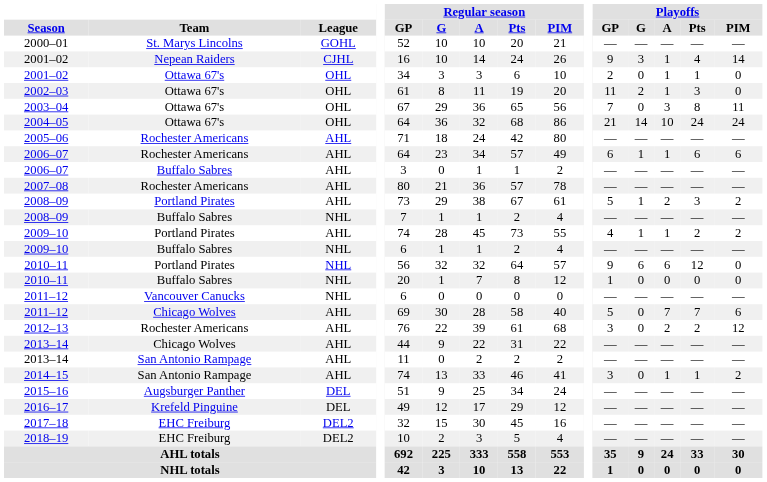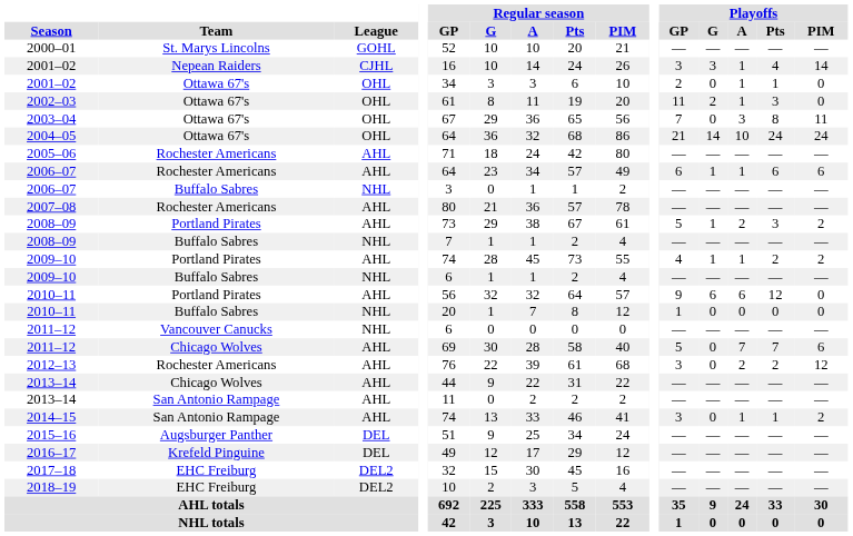 <table border="0" cellpadding="1" cellspacing="0" style="text-align:center; width:60em;">
 <tr style="background:#e0e0e0;">
 <th colspan="3"  bgcolor="#ffffff"> </th>
 <th rowspan="100" bgcolor="#ffffff"> </th>
 <th colspan="5"><a href='#'>Regular season</a></th>
 <th rowspan="100" bgcolor="#ffffff"> </th>
 <th colspan="5"><a href='#'>Playoffs</a></th>
 </tr>
 <tr style="background:#e0e0e0;">
 <th><a href='#'>Season</a></th>
 <th>Team</th>
 <th>League</th>
 <th>GP</th>
 <th><a href='#'>G</a></th>
 <th><a href='#'>A</a></th>
 <th><a href='#'>Pts</a></th>
 <th><a href='#'>PIM</a></th>
 <th>GP</th>
 <th>G</th>
 <th>A</th>
 <th>Pts</th>
 <th>PIM</th>
 </tr>
 <tr>
 <td>2000–01</td>
 <td><a href='#'>St. Marys Lincolns</a></td>
 <td><a href='#'>GOHL</a></td>
 <td>52</td>
 <td>10</td>
 <td>10</td>
 <td>20</td>
 <td>21</td>
 <td>—</td>
 <td>—</td>
 <td>—</td>
 <td>—</td>
 <td>—</td>
 </tr>
 <tr bgcolor="#f0f0f0">
 <td>2001–02</td>
 <td><a href='#'>Nepean Raiders</a></td>
 <td><a href='#'>CJHL</a></td>
 <td>16</td>
 <td>10</td>
 <td>14</td>
 <td>24</td>
 <td>26</td>
-<td>9</td>
+<td>3</td>
 <td>3</td>
 <td>1</td>
 <td>4</td>
 <td>14</td>
 </tr>
 <tr>
 <td><a href='#'>2001–02</a></td>
 <td><a href='#'>Ottawa 67's</a></td>
 <td><a href='#'>OHL</a></td>
 <td>34</td>
 <td>3</td>
 <td>3</td>
 <td>6</td>
 <td>10</td>
 <td>2</td>
 <td>0</td>
 <td>1</td>
 <td>1</td>
 <td>0</td>
 </tr>
 <tr bgcolor="#f0f0f0">
 <td><a href='#'>2002–03</a></td>
 <td>Ottawa 67's</td>
 <td>OHL</td>
 <td>61</td>
 <td>8</td>
 <td>11</td>
 <td>19</td>
 <td>20</td>
 <td>11</td>
 <td>2</td>
 <td>1</td>
 <td>3</td>
 <td>0</td>
 </tr>
 <tr>
 <td><a href='#'>2003–04</a></td>
 <td>Ottawa 67's</td>
 <td>OHL</td>
 <td>67</td>
 <td>29</td>
 <td>36</td>
 <td>65</td>
 <td>56</td>
 <td>7</td>
 <td>0</td>
 <td>3</td>
 <td>8</td>
 <td>11</td>
 </tr>
 <tr bgcolor="#f0f0f0">
 <td><a href='#'>2004–05</a></td>
 <td>Ottawa 67's</td>
 <td>OHL</td>
 <td>64</td>
 <td>36</td>
 <td>32</td>
 <td>68</td>
 <td>86</td>
 <td>21</td>
 <td>14</td>
 <td>10</td>
 <td>24</td>
 <td>24</td>
 </tr>
 <tr>
 <td><a href='#'>2005–06</a></td>
 <td><a href='#'>Rochester Americans</a></td>
 <td><a href='#'>AHL</a></td>
 <td>71</td>
 <td>18</td>
 <td>24</td>
 <td>42</td>
 <td>80</td>
 <td>—</td>
 <td>—</td>
 <td>—</td>
 <td>—</td>
 <td>—</td>
 </tr>
 <tr bgcolor="#f0f0f0">
 <td><a href='#'>2006–07</a></td>
 <td>Rochester Americans</td>
 <td>AHL</td>
 <td>64</td>
 <td>23</td>
 <td>34</td>
 <td>57</td>
 <td>49</td>
 <td>6</td>
 <td>1</td>
 <td>1</td>
 <td>6</td>
 <td>6</td>
 </tr>
 <tr>
 <td><a href='#'>2006–07</a></td>
 <td><a href='#'>Buffalo Sabres</a></td>
-<td>AHL</td>
+<td><a href='#'>NHL</a></td>
 <td>3</td>
 <td>0</td>
 <td>1</td>
 <td>1</td>
 <td>2</td>
 <td>—</td>
 <td>—</td>
 <td>—</td>
 <td>—</td>
 <td>—</td>
 </tr>
 <tr bgcolor="#f0f0f0">
 <td><a href='#'>2007–08</a></td>
 <td>Rochester Americans</td>
 <td>AHL</td>
 <td>80</td>
 <td>21</td>
 <td>36</td>
 <td>57</td>
 <td>78</td>
 <td>—</td>
 <td>—</td>
 <td>—</td>
 <td>—</td>
 <td>—</td>
 </tr>
 <tr>
 <td><a href='#'>2008–09</a></td>
 <td><a href='#'>Portland Pirates</a></td>
 <td>AHL</td>
 <td>73</td>
 <td>29</td>
 <td>38</td>
 <td>67</td>
 <td>61</td>
 <td>5</td>
 <td>1</td>
 <td>2</td>
 <td>3</td>
 <td>2</td>
 </tr>
 <tr bgcolor="#f0f0f0">
 <td><a href='#'>2008–09</a></td>
 <td>Buffalo Sabres</td>
 <td>NHL</td>
 <td>7</td>
 <td>1</td>
 <td>1</td>
 <td>2</td>
 <td>4</td>
 <td>—</td>
 <td>—</td>
 <td>—</td>
 <td>—</td>
 <td>—</td>
 </tr>
 <tr>
 <td><a href='#'>2009–10</a></td>
 <td>Portland Pirates</td>
 <td>AHL</td>
 <td>74</td>
 <td>28</td>
 <td>45</td>
 <td>73</td>
 <td>55</td>
 <td>4</td>
 <td>1</td>
 <td>1</td>
 <td>2</td>
 <td>2</td>
 </tr>
 <tr bgcolor="#f0f0f0">
 <td><a href='#'>2009–10</a></td>
 <td>Buffalo Sabres</td>
 <td>NHL</td>
 <td>6</td>
 <td>1</td>
 <td>1</td>
 <td>2</td>
 <td>4</td>
 <td>—</td>
 <td>—</td>
 <td>—</td>
 <td>—</td>
 <td>—</td>
 </tr>
 <tr>
 <td><a href='#'>2010–11</a></td>
 <td>Portland Pirates</td>
-<td><a href='#'>NHL</a></td>
+<td>AHL</td>
 <td>56</td>
 <td>32</td>
 <td>32</td>
 <td>64</td>
 <td>57</td>
 <td>9</td>
 <td>6</td>
 <td>6</td>
 <td>12</td>
 <td>0</td>
 </tr>
 <tr bgcolor="#f0f0f0">
 <td><a href='#'>2010–11</a></td>
 <td>Buffalo Sabres</td>
 <td>NHL</td>
 <td>20</td>
 <td>1</td>
 <td>7</td>
 <td>8</td>
 <td>12</td>
 <td>1</td>
 <td>0</td>
 <td>0</td>
 <td>0</td>
 <td>0</td>
 </tr>
 <tr>
 <td><a href='#'>2011–12</a></td>
 <td><a href='#'>Vancouver Canucks</a></td>
 <td>NHL</td>
 <td>6</td>
 <td>0</td>
 <td>0</td>
 <td>0</td>
 <td>0</td>
 <td>—</td>
 <td>—</td>
 <td>—</td>
 <td>—</td>
 <td>—</td>
 </tr>
 <tr bgcolor="#f0f0f0">
 <td><a href='#'>2011–12</a></td>
 <td><a href='#'>Chicago Wolves</a></td>
 <td>AHL</td>
 <td>69</td>
 <td>30</td>
 <td>28</td>
 <td>58</td>
 <td>40</td>
 <td>5</td>
 <td>0</td>
 <td>7</td>
 <td>7</td>
 <td>6</td>
 </tr>
 <tr>
 <td><a href='#'>2012–13</a></td>
 <td>Rochester Americans</td>
 <td>AHL</td>
 <td>76</td>
 <td>22</td>
 <td>39</td>
 <td>61</td>
 <td>68</td>
 <td>3</td>
 <td>0</td>
 <td>2</td>
 <td>2</td>
 <td>12</td>
 </tr>
 <tr bgcolor="#f0f0f0">
 <td><a href='#'>2013–14</a></td>
 <td>Chicago Wolves</td>
 <td>AHL</td>
 <td>44</td>
 <td>9</td>
 <td>22</td>
 <td>31</td>
 <td>22</td>
 <td>—</td>
 <td>—</td>
 <td>—</td>
 <td>—</td>
 <td>—</td>
 </tr>
 <tr>
 <td>2013–14</td>
 <td><a href='#'>San Antonio Rampage</a></td>
 <td>AHL</td>
 <td>11</td>
 <td>0</td>
 <td>2</td>
 <td>2</td>
 <td>2</td>
 <td>—</td>
 <td>—</td>
 <td>—</td>
 <td>—</td>
 <td>—</td>
 </tr>
 <tr bgcolor="#f0f0f0">
 <td><a href='#'>2014–15</a></td>
 <td>San Antonio Rampage</td>
 <td>AHL</td>
 <td>74</td>
 <td>13</td>
 <td>33</td>
 <td>46</td>
 <td>41</td>
 <td>3</td>
 <td>0</td>
 <td>1</td>
 <td>1</td>
 <td>2</td>
 </tr>
 <tr>
 <td><a href='#'>2015–16</a></td>
 <td><a href='#'>Augsburger Panther</a></td>
 <td><a href='#'>DEL</a></td>
 <td>51</td>
 <td>9</td>
 <td>25</td>
 <td>34</td>
 <td>24</td>
 <td>—</td>
 <td>—</td>
 <td>—</td>
 <td>—</td>
 <td>—</td>
 </tr>
 <tr bgcolor="#f0f0f0">
 <td><a href='#'>2016–17</a></td>
 <td><a href='#'>Krefeld Pinguine</a></td>
 <td>DEL</td>
 <td>49</td>
 <td>12</td>
 <td>17</td>
 <td>29</td>
 <td>12</td>
 <td>—</td>
 <td>—</td>
 <td>—</td>
 <td>—</td>
 <td>—</td>
 </tr>
 <tr>
 <td><a href='#'>2017–18</a></td>
 <td><a href='#'>EHC Freiburg</a></td>
 <td><a href='#'>DEL2</a></td>
 <td>32</td>
 <td>15</td>
 <td>30</td>
 <td>45</td>
 <td>16</td>
 <td>—</td>
 <td>—</td>
 <td>—</td>
 <td>—</td>
 <td>—</td>
 </tr>
 <tr bgcolor="#f0f0f0">
 <td><a href='#'>2018–19</a></td>
 <td>EHC Freiburg</td>
 <td>DEL2</td>
 <td>10</td>
 <td>2</td>
 <td>3</td>
 <td>5</td>
 <td>4</td>
 <td>—</td>
 <td>—</td>
 <td>—</td>
 <td>—</td>
 <td>—</td>
 </tr>
 <tr bgcolor="#e0e0e0">
 <th colspan="3">AHL totals</th>
 <th>692</th>
 <th>225</th>
 <th>333</th>
 <th>558</th>
 <th>553</th>
 <th>35</th>
 <th>9</th>
 <th>24</th>
 <th>33</th>
 <th>30</th>
 </tr>
 <tr bgcolor="#e0e0e0">
 <th colspan="3">NHL totals</th>
 <th>42</th>
 <th>3</th>
 <th>10</th>
 <th>13</th>
 <th>22</th>
 <th>1</th>
 <th>0</th>
 <th>0</th>
 <th>0</th>
 <th>0</th>
 </tr>
 </table>
